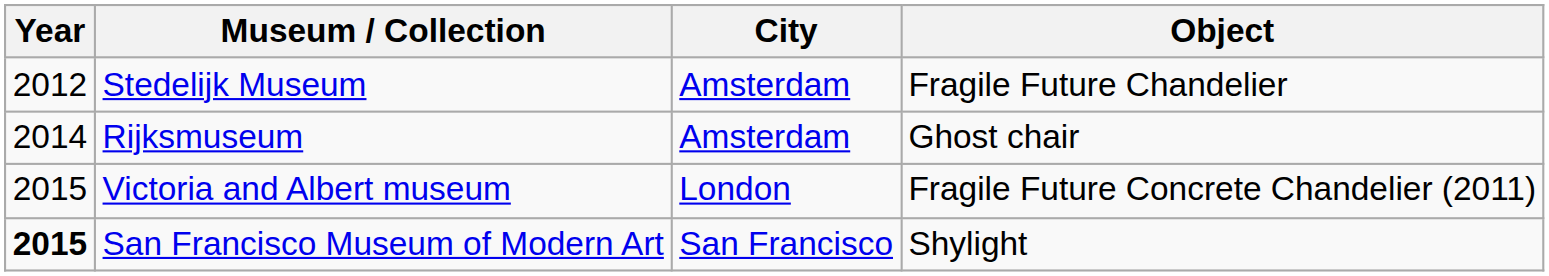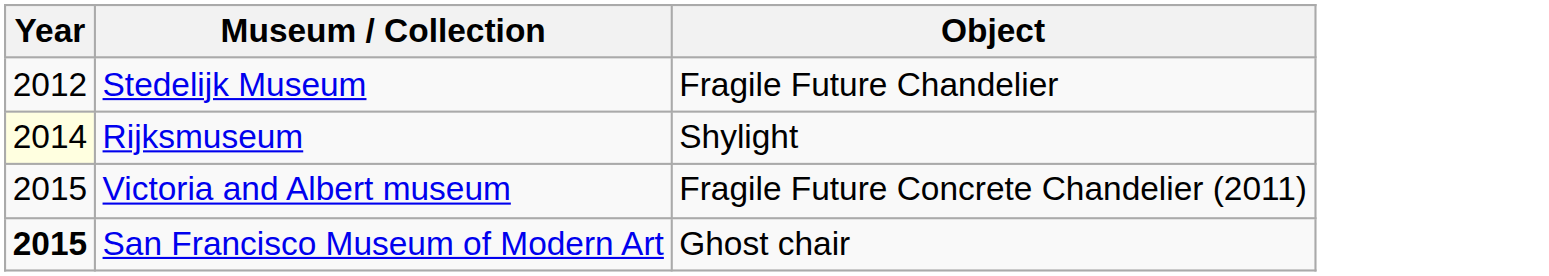 <table class="sortable wikitable">
 <tr>
 <th>Year</th>
 <th>Museum / Collection</th>
-<th>City</th>
 <th>Object</th>
 </tr>
 <tr>
 <td>2012</td>
 <td><a href='#'>Stedelijk Museum</a></td>
-<td><a href='#'>Amsterdam</a></td>
 <td>Fragile Future Chandelier</td>
 </tr>
 <tr>
-<td>2014</td>
+<td style="background: lightyellow;">2014</td>
 <td><a href='#'>Rijksmuseum</a></td>
-<td><a href='#'>Amsterdam</a></td>
-<td>Ghost chair</td>
+<td>Shylight</td>
 </tr>
 <tr>
 <td>2015</td>
 <td><a href='#'>Victoria and Albert museum</a></td>
-<td><a href='#'>London</a></td>
 <td>Fragile Future Concrete Chandelier (2011)</td>
 </tr>
 <tr>
 <td><strong>2015</strong></td>
 <td><a href='#'>San Francisco Museum of Modern Art</a></td>
-<td><a href='#'>San Francisco</a></td>
-<td>Shylight</td>
+<td>Ghost chair</td>
 </tr>
 </table>
